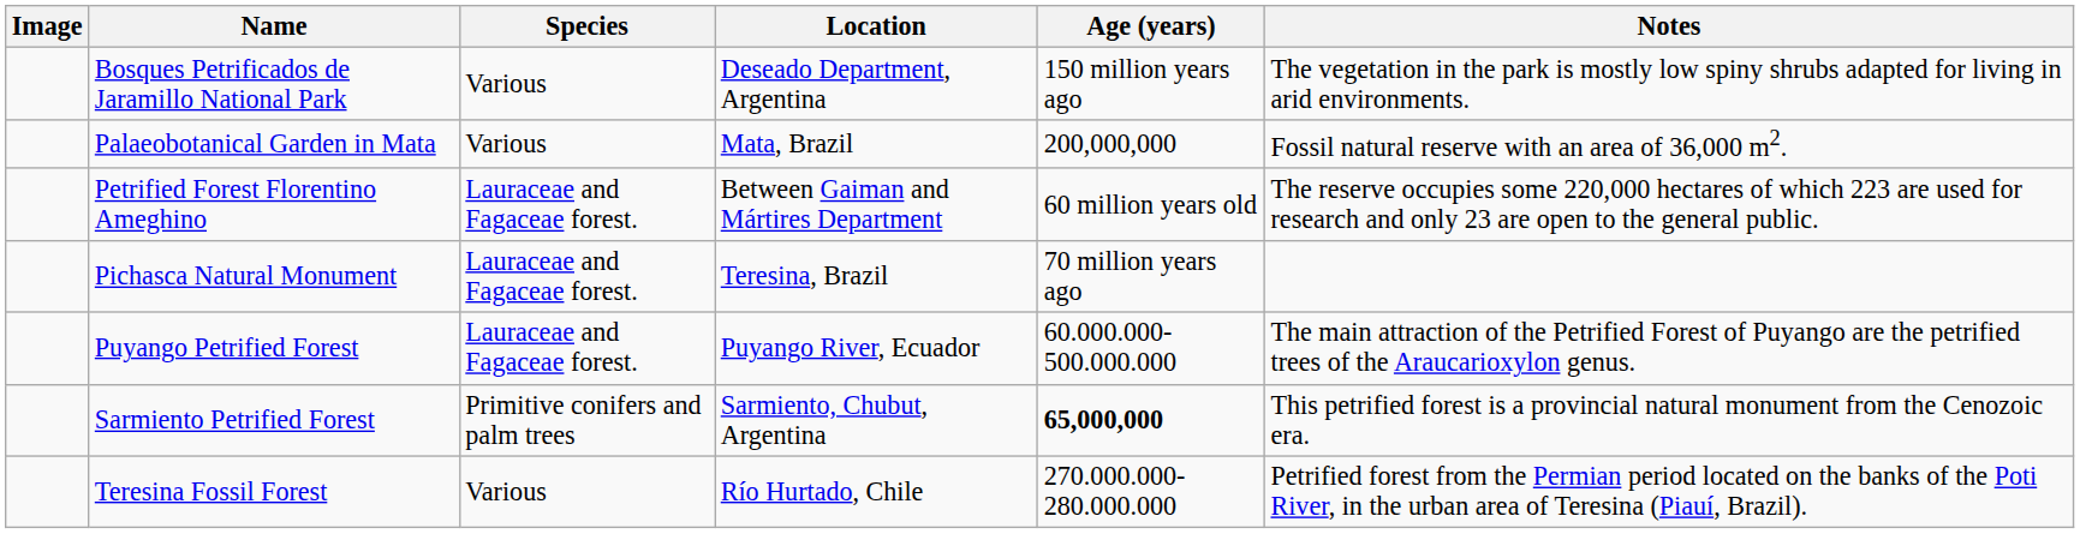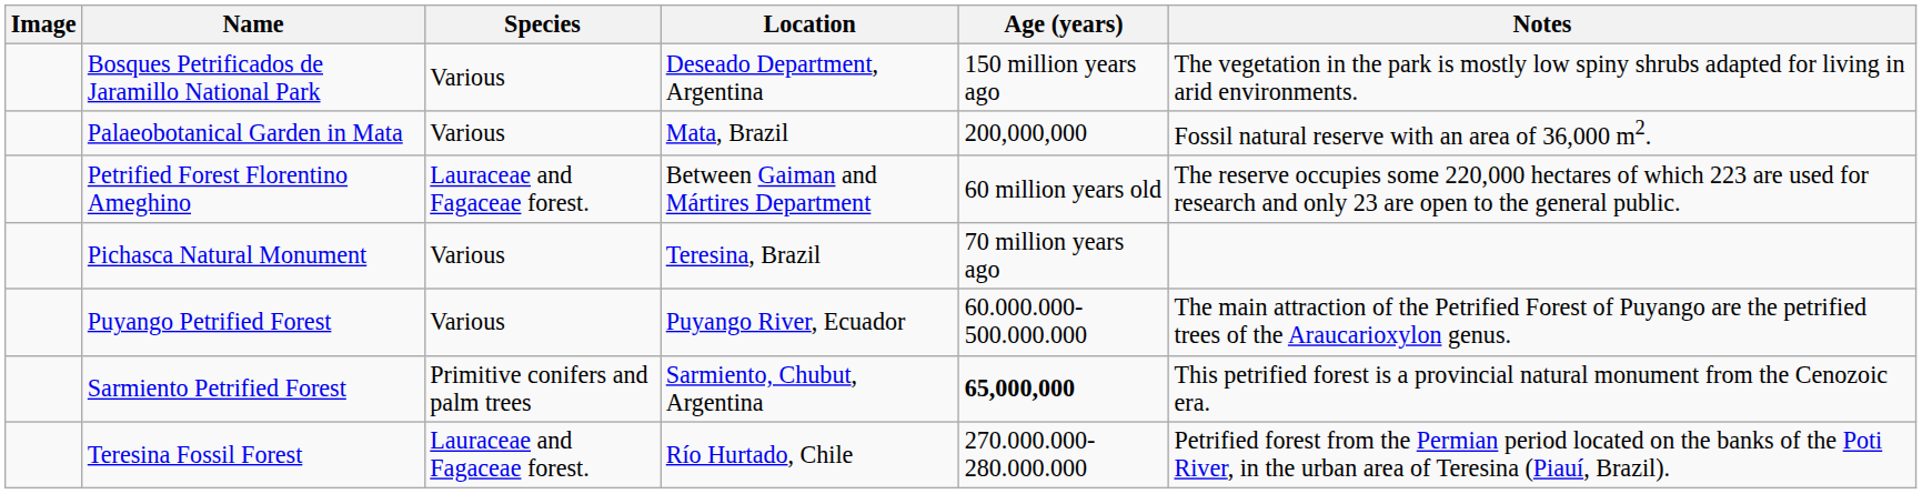 <table class="wikitable">
 <tr>
 <th>Image</th>
 <th>Name</th>
 <th>Species</th>
 <th>Location</th>
 <th>Age (years)</th>
 <th>Notes</th>
 </tr>
 <tr>
 <td></td>
 <td><a href='#'>Bosques Petrificados de Jaramillo National Park</a></td>
 <td>Various</td>
 <td><a href='#'>Deseado Department</a>, Argentina</td>
 <td>150 million years ago</td>
 <td>The vegetation in the park is mostly low spiny shrubs adapted for living in arid environments.</td>
 </tr>
 <tr>
 <td></td>
 <td><a href='#'>Palaeobotanical Garden in Mata</a></td>
 <td>Various</td>
 <td><a href='#'>Mata</a>, Brazil</td>
 <td>200,000,000</td>
 <td>Fossil natural reserve with an area of 36,000 m<sup>2</sup>.</td>
 </tr>
 <tr>
 <td></td>
 <td><a href='#'>Petrified Forest Florentino Ameghino</a></td>
 <td><a href='#'>Lauraceae</a> and <a href='#'>Fagaceae</a> forest.</td>
 <td>Between <a href='#'>Gaiman</a> and <a href='#'>Mártires Department</a></td>
 <td>60 million years old</td>
 <td>The reserve occupies some 220,000 hectares of which 223 are used for research and only 23 are open to the general public.</td>
 </tr>
 <tr>
 <td></td>
 <td><a href='#'>Pichasca Natural Monument</a></td>
-<td><a href='#'>Lauraceae</a> and <a href='#'>Fagaceae</a> forest.</td>
+<td>Various</td>
 <td><a href='#'>Teresina</a>, Brazil</td>
 <td>70 million years ago</td>
 </tr>
 <tr>
 <td></td>
 <td><a href='#'>Puyango Petrified Forest</a></td>
-<td><a href='#'>Lauraceae</a> and <a href='#'>Fagaceae</a> forest.</td>
+<td>Various</td>
 <td><a href='#'>Puyango River</a>, Ecuador</td>
 <td>60.000.000-500.000.000</td>
 <td>The main attraction of the Petrified Forest of Puyango are the petrified trees of the <a href='#'>Araucarioxylon</a> genus.</td>
 </tr>
 <tr>
 <td></td>
 <td><a href='#'>Sarmiento Petrified Forest</a></td>
 <td>Primitive conifers and palm trees</td>
 <td><a href='#'>Sarmiento, Chubut</a>, Argentina</td>
 <td><strong>65,000,000</strong></td>
 <td>This petrified forest is a provincial natural monument from the Cenozoic era.</td>
 </tr>
 <tr>
 <td></td>
 <td><a href='#'>Teresina Fossil Forest</a></td>
-<td>Various</td>
+<td><a href='#'>Lauraceae</a> and <a href='#'>Fagaceae</a> forest.</td>
 <td><a href='#'>Río Hurtado</a>, Chile</td>
 <td>270.000.000-280.000.000</td>
 <td>Petrified forest from the <a href='#'>Permian</a> period located on the banks of the <a href='#'>Poti River</a>, in the urban area of Teresina (<a href='#'>Piauí</a>, Brazil).</td>
 </tr>
 </table>
